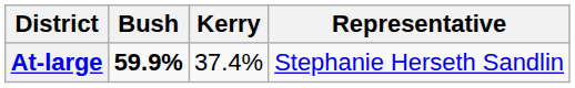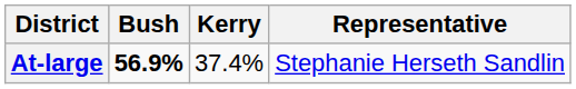 <table class=wikitable>
 <tr>
 <th>District</th>
 <th>Bush</th>
 <th>Kerry</th>
 <th>Representative</th>
 </tr>
 <tr align=center>
 <th><a href='#'>At-large</a></th>
-<td><strong>59.9%</strong></td>
+<td><strong>56.9%</strong></td>
 <td>37.4%</td>
 <td><a href='#'>Stephanie Herseth Sandlin</a></td>
 </tr>
 </table>
